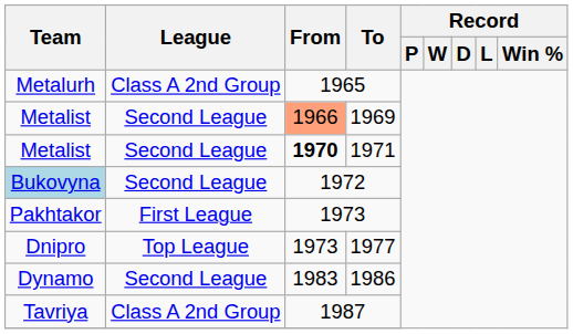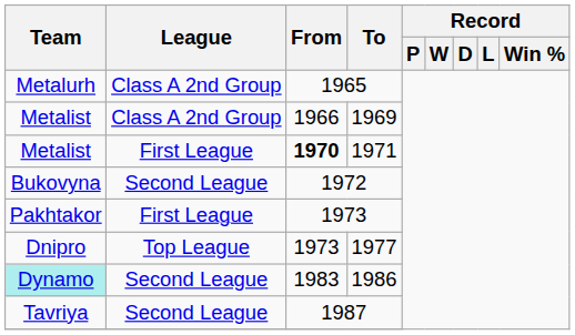 <table class="wikitable" style="text-align: center;">
 <tr>
 <th rowspan="2">Team</th>
 <th rowspan="2">League</th>
 <th rowspan="2">From</th>
 <th rowspan="2">To</th>
 <th colspan="5">Record</th>
 </tr>
 <tr>
 <th>P</th>
 <th>W</th>
 <th>D</th>
 <th>L</th>
 <th>Win %</th>
 </tr>
 <tr>
 <td align=center><a href='#'>Metalurh</a></td>
 <td><a href='#'>Class A 2nd Group</a></td>
 <td align=center colspan=2>1965<br></td>
 </tr>
 <tr>
 <td align=center><a href='#'>Metalist</a></td>
-<td><a href='#'>Second League</a></td>
-<td align=center style="background: lightsalmon;">1966</td>
+<td><a href='#'>Class A 2nd Group</a></td>
+<td align=center>1966</td>
 <td align=center>1969<br></td>
 </tr>
 <tr>
 <td align=center><a href='#'>Metalist</a></td>
-<td><a href='#'>Second League</a></td>
+<td><a href='#'>First League</a></td>
 <td align=center><strong>1970</strong></td>
 <td align=center>1971<br></td>
 </tr>
 <tr>
-<td align=center style="background: lightblue;"><a href='#'>Bukovyna</a></td>
+<td align=center><a href='#'>Bukovyna</a></td>
 <td><a href='#'>Second League</a></td>
 <td align=center colspan=2>1972<br></td>
 </tr>
 <tr>
 <td align=center><a href='#'>Pakhtakor</a></td>
 <td><a href='#'>First League</a></td>
 <td align=center colspan=2>1973<br></td>
 </tr>
 <tr>
 <td align=center><a href='#'>Dnipro</a></td>
 <td><a href='#'>Top League</a></td>
 <td align=center>1973</td>
 <td align=center>1977<br></td>
 </tr>
 <tr>
-<td align=center><a href='#'>Dynamo</a></td>
+<td align=center style="background: paleturquoise;"><a href='#'>Dynamo</a></td>
 <td><a href='#'>Second League</a></td>
 <td align=center>1983</td>
 <td align=center>1986<br></td>
 </tr>
 <tr>
 <td align=center><a href='#'>Tavriya</a></td>
-<td><a href='#'>Class A 2nd Group</a></td>
+<td><a href='#'>Second League</a></td>
 <td align=center colspan=2>1987<br></td>
 </tr>
 <tr>
 </tr>
 </table>
